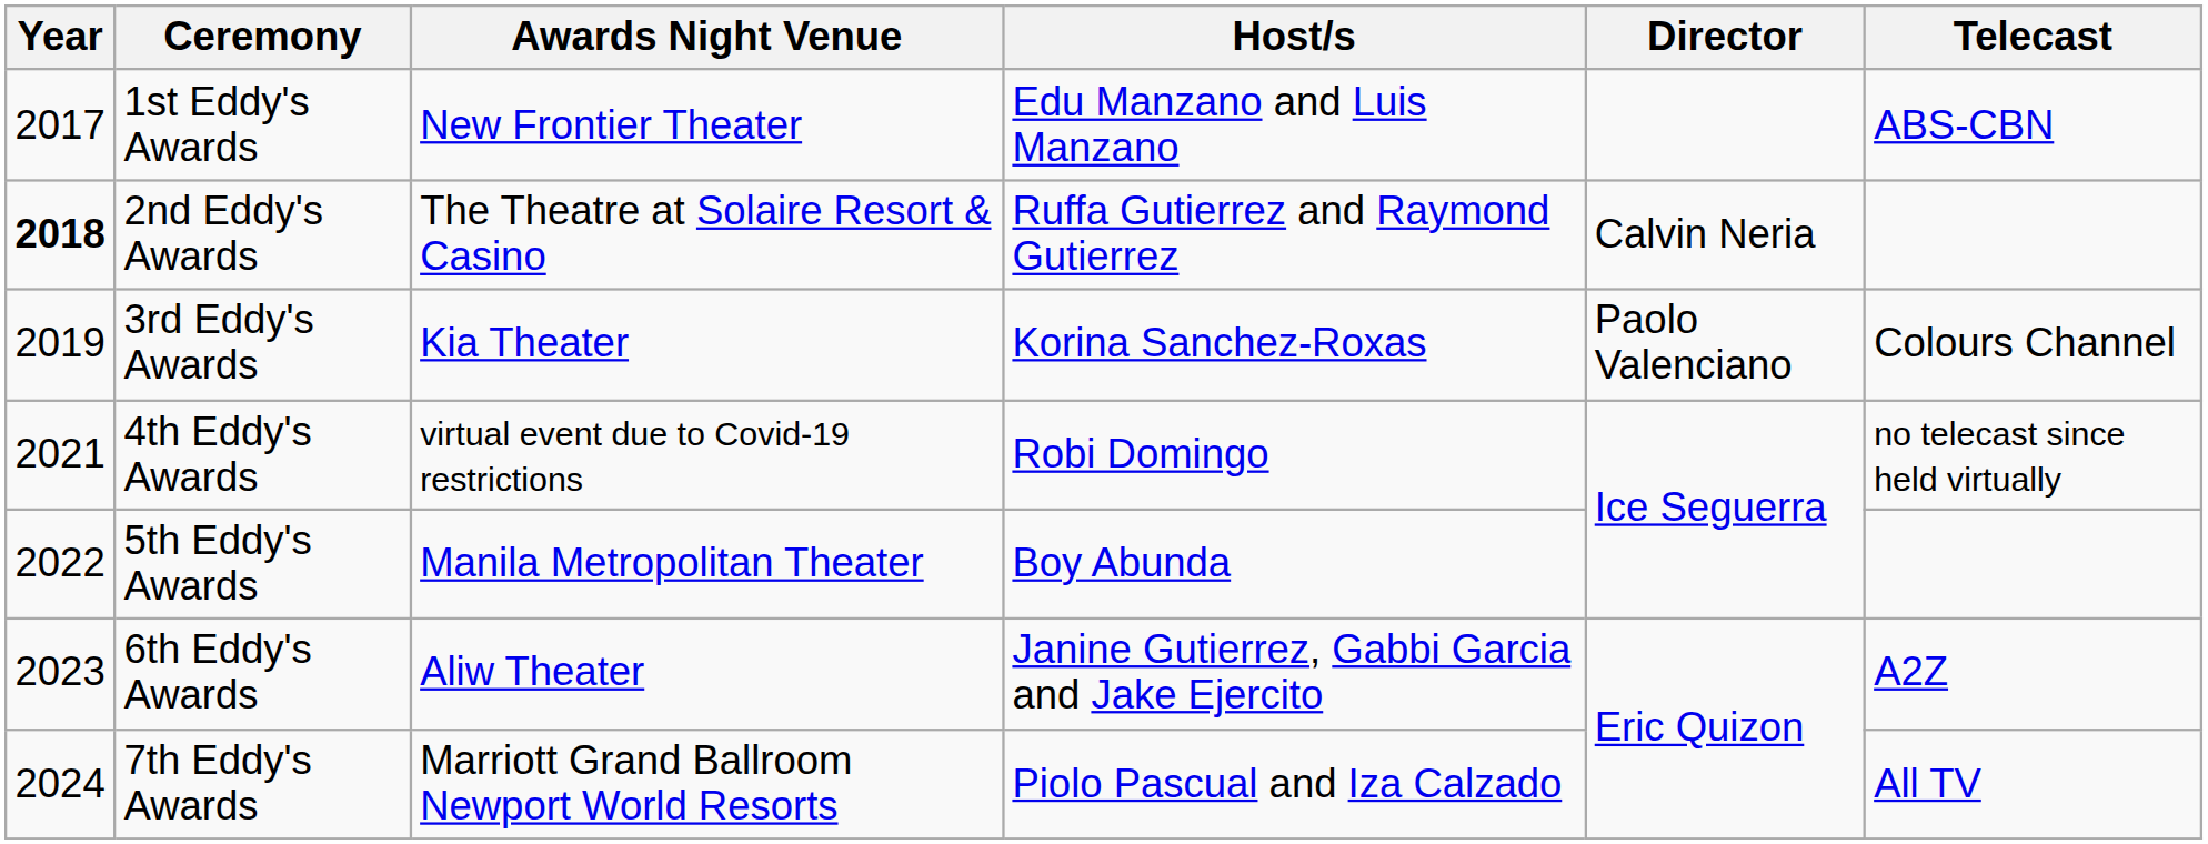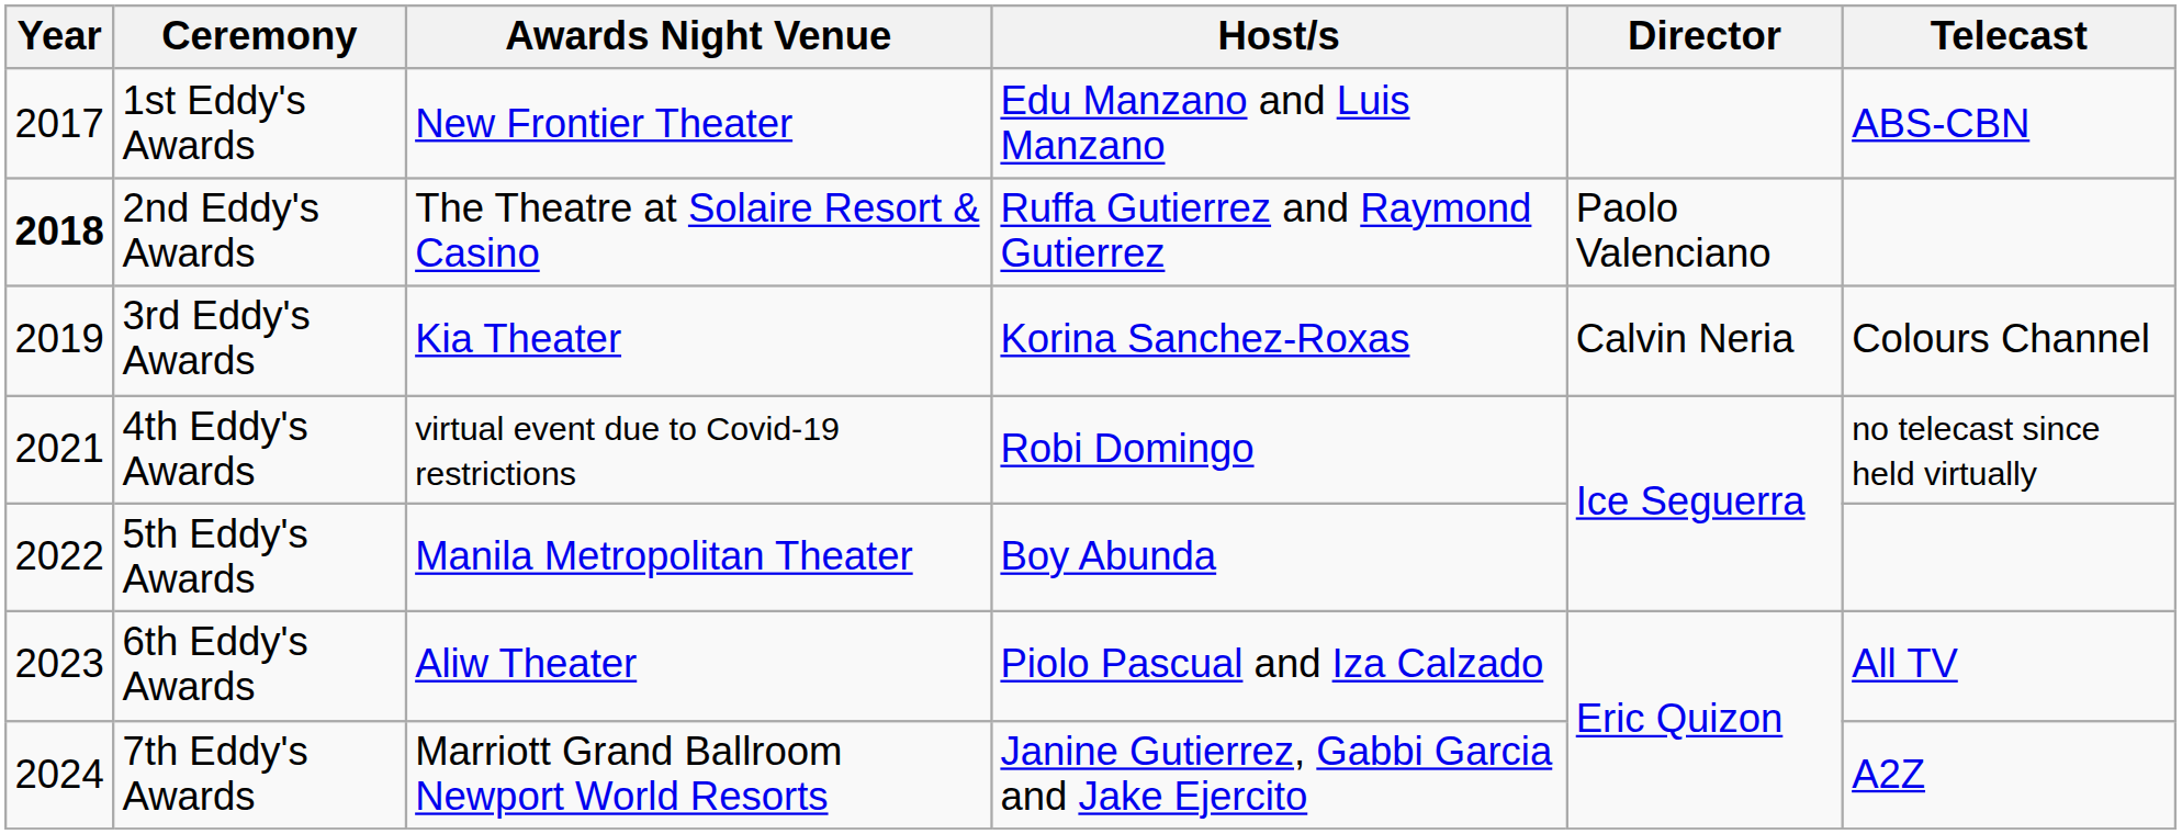 <table class="wikitable sortable">
 <tr>
 <th>Year</th>
 <th>Ceremony</th>
 <th>Awards Night Venue</th>
 <th>Host/s</th>
 <th>Director</th>
 <th>Telecast</th>
 </tr>
 <tr>
 <td>2017</td>
 <td>1st Eddy's Awards</td>
 <td><a href='#'>New Frontier Theater</a></td>
 <td><a href='#'>Edu Manzano</a> and <a href='#'>Luis Manzano</a></td>
 <td></td>
 <td><a href='#'>ABS-CBN</a></td>
 </tr>
 <tr>
 <td><strong>2018</strong></td>
 <td>2nd Eddy's Awards</td>
 <td>The Theatre at <a href='#'>Solaire Resort & Casino</a></td>
 <td><a href='#'>Ruffa Gutierrez</a> and <a href='#'>Raymond Gutierrez</a></td>
-<td>Calvin Neria</td>
+<td>Paolo Valenciano</td>
 <td></td>
 </tr>
 <tr>
 <td>2019</td>
 <td>3rd Eddy's Awards</td>
 <td><a href='#'>Kia Theater</a></td>
 <td><a href='#'>Korina Sanchez-Roxas</a></td>
-<td>Paolo Valenciano</td>
+<td>Calvin Neria</td>
 <td>Colours Channel</td>
 </tr>
 <tr>
 <td>2021</td>
 <td>4th Eddy's Awards</td>
 <td><small>virtual event due to Covid-19 restrictions</small></td>
 <td><a href='#'>Robi Domingo</a></td>
 <td rowspan=2><a href='#'>Ice Seguerra</a></td>
 <td><small>no telecast since held virtually</small></td>
 </tr>
 <tr>
 <td>2022</td>
 <td>5th Eddy's Awards</td>
 <td><a href='#'>Manila Metropolitan Theater</a></td>
 <td><a href='#'>Boy Abunda</a></td>
 </tr>
 <tr>
 <td>2023</td>
 <td>6th Eddy's Awards</td>
 <td><a href='#'>Aliw Theater</a></td>
-<td><a href='#'>Janine Gutierrez</a>, <a href='#'>Gabbi Garcia</a> and <a href='#'>Jake Ejercito</a></td>
+<td><a href='#'>Piolo Pascual</a> and <a href='#'>Iza Calzado</a></td>
 <td rowspan=2><a href='#'>Eric Quizon</a></td>
-<td><a href='#'>A2Z</a></td>
+<td><a href='#'>All TV</a></td>
 </tr>
 <tr>
 <td>2024</td>
 <td>7th Eddy's Awards</td>
 <td>Marriott Grand Ballroom <a href='#'>Newport World Resorts</a></td>
-<td><a href='#'>Piolo Pascual</a> and <a href='#'>Iza Calzado</a></td>
-<td><a href='#'>All TV</a></td>
+<td><a href='#'>Janine Gutierrez</a>, <a href='#'>Gabbi Garcia</a> and <a href='#'>Jake Ejercito</a></td>
+<td><a href='#'>A2Z</a></td>
 </tr>
 </table>
